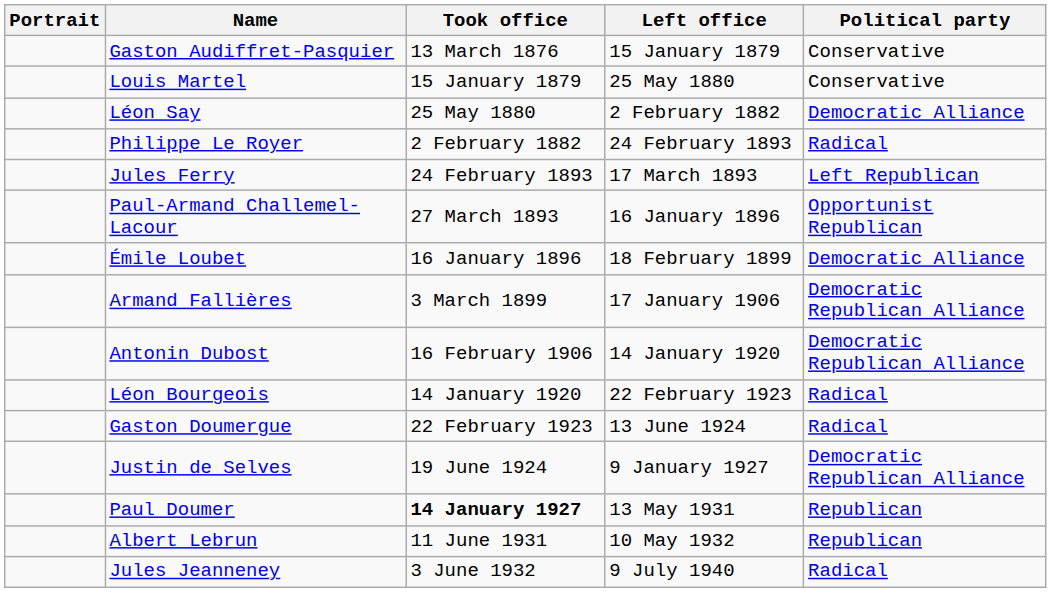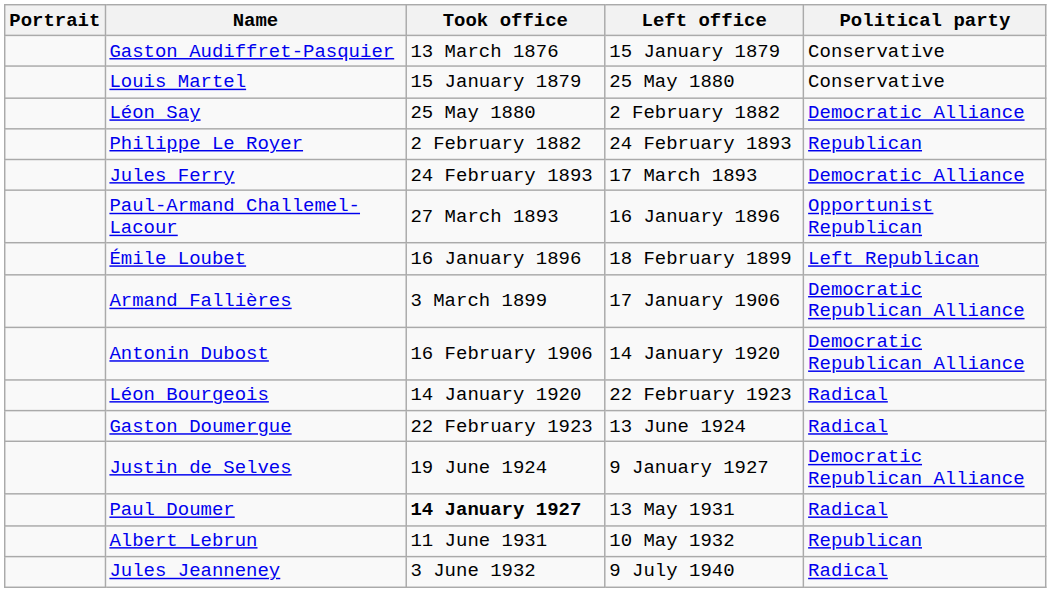 <table class="wikitable">
 <tr>
 <th>Portrait</th>
 <th width=200>Name</th>
 <th width=130>Took office</th>
 <th width=130>Left office</th>
 <th width=160>Political party</th>
 </tr>
 <tr>
 <td></td>
 <td><a href='#'>Gaston Audiffret-Pasquier</a></td>
 <td>13 March 1876</td>
 <td>15 January 1879</td>
 <td>Conservative</td>
 </tr>
 <tr>
 <td></td>
 <td><a href='#'>Louis Martel</a></td>
 <td>15 January 1879</td>
 <td>25 May 1880</td>
 <td>Conservative</td>
 </tr>
 <tr>
 <td></td>
 <td><a href='#'>Léon Say</a></td>
 <td>25 May 1880</td>
 <td>2 February 1882</td>
 <td><a href='#'>Democratic Alliance</a></td>
 </tr>
 <tr>
 <td></td>
 <td><a href='#'>Philippe Le Royer</a></td>
 <td>2 February 1882</td>
 <td>24 February 1893</td>
-<td><a href='#'>Radical</a></td>
+<td><a href='#'>Republican</a></td>
 </tr>
 <tr>
 <td></td>
 <td><a href='#'>Jules Ferry</a></td>
 <td>24 February 1893</td>
 <td>17 March 1893</td>
-<td><a href='#'>Left Republican</a></td>
+<td><a href='#'>Democratic Alliance</a></td>
 </tr>
 <tr>
 <td></td>
 <td><a href='#'>Paul-Armand Challemel-Lacour</a></td>
 <td>27 March 1893</td>
 <td>16 January 1896</td>
 <td><a href='#'>Opportunist Republican</a></td>
 </tr>
 <tr>
 <td></td>
 <td><a href='#'>Émile Loubet</a></td>
 <td>16 January 1896</td>
 <td>18 February 1899</td>
-<td><a href='#'>Democratic Alliance</a></td>
+<td><a href='#'>Left Republican</a></td>
 </tr>
 <tr>
 <td></td>
 <td><a href='#'>Armand Fallières</a></td>
 <td>3 March 1899</td>
 <td>17 January 1906</td>
 <td><a href='#'>Democratic Republican Alliance</a></td>
 </tr>
 <tr>
 <td></td>
 <td><a href='#'>Antonin Dubost</a></td>
 <td>16 February 1906</td>
 <td>14 January 1920</td>
 <td><a href='#'>Democratic Republican Alliance</a></td>
 </tr>
 <tr>
 <td></td>
 <td><a href='#'>Léon Bourgeois</a></td>
 <td>14 January 1920</td>
 <td>22 February 1923</td>
 <td><a href='#'>Radical</a></td>
 </tr>
 <tr>
 <td></td>
 <td><a href='#'>Gaston Doumergue</a></td>
 <td>22 February 1923</td>
 <td>13 June 1924</td>
 <td><a href='#'>Radical</a></td>
 </tr>
 <tr>
 <td></td>
 <td><a href='#'>Justin de Selves</a></td>
 <td>19 June 1924</td>
 <td>9 January 1927</td>
 <td><a href='#'>Democratic Republican Alliance</a></td>
 </tr>
 <tr>
 <td></td>
 <td><a href='#'>Paul Doumer</a></td>
 <td><strong>14 January 1927</strong></td>
 <td>13 May 1931</td>
-<td><a href='#'>Republican</a></td>
+<td><a href='#'>Radical</a></td>
 </tr>
 <tr>
 <td></td>
 <td><a href='#'>Albert Lebrun</a></td>
 <td>11 June 1931</td>
 <td>10 May 1932</td>
 <td><a href='#'>Republican</a></td>
 </tr>
 <tr>
 <td></td>
 <td><a href='#'>Jules Jeanneney</a></td>
 <td>3 June 1932</td>
 <td>9 July 1940</td>
 <td><a href='#'>Radical</a></td>
 </tr>
 </table>
